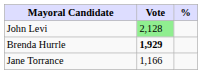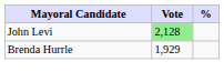 <table class="wikitable">
 <tr>
 <th style="background:#ddf; width:200px;">Mayoral Candidate </th>
 <th style="background:#ddf; width:50px;">Vote</th>
 <th style="background:#ddf; width:30px;">%</th>
 </tr>
 <tr>
 <td>John Levi</td>
 <td style="background: lightgreen;">2,128</td>
 <td></td>
 </tr>
 <tr>
 <td>Brenda Hurrle</td>
-<td><strong>1,929</strong></td>
-<td></td>
-</tr>
-<tr>
-<td>Jane Torrance</td>
-<td>1,166</td>
+<td>1,929</td>
 <td></td>
 </tr>
 </table>
